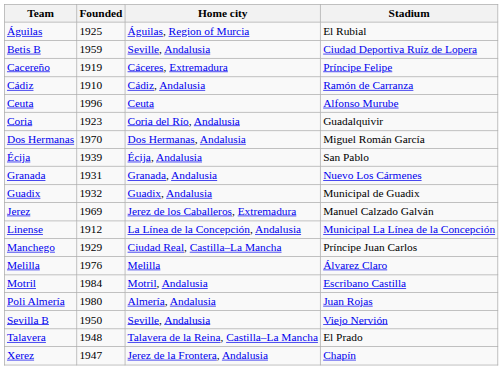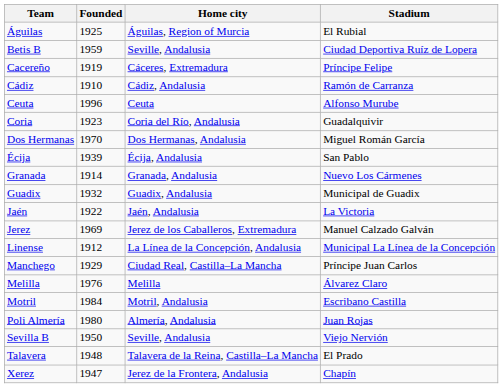 <table class="wikitable sortable">
 <tr>
 <th>Team</th>
 <th>Founded</th>
 <th>Home city</th>
 <th>Stadium</th>
 </tr>
 <tr>
 <td><a href='#'>Águilas</a></td>
 <td>1925</td>
 <td><a href='#'>Águilas</a>, <a href='#'>Region of Murcia</a></td>
 <td>El Rubial</td>
 </tr>
 <tr>
 <td><a href='#'>Betis B</a></td>
 <td>1959</td>
 <td><a href='#'>Seville</a>, <a href='#'>Andalusia</a></td>
 <td><a href='#'>Ciudad Deportiva Ruíz de Lopera</a></td>
 </tr>
 <tr>
 <td><a href='#'>Cacereño</a></td>
 <td>1919</td>
 <td><a href='#'>Cáceres</a>, <a href='#'>Extremadura</a></td>
 <td><a href='#'>Príncipe Felipe</a></td>
 </tr>
 <tr>
 <td><a href='#'>Cádiz</a></td>
 <td>1910</td>
 <td><a href='#'>Cádiz</a>, <a href='#'>Andalusia</a></td>
 <td><a href='#'>Ramón de Carranza</a></td>
 </tr>
 <tr>
 <td><a href='#'>Ceuta</a></td>
 <td>1996</td>
 <td><a href='#'>Ceuta</a></td>
 <td><a href='#'>Alfonso Murube</a></td>
 </tr>
 <tr>
 <td><a href='#'>Coria</a></td>
 <td>1923</td>
 <td><a href='#'>Coria del Río</a>, <a href='#'>Andalusia</a></td>
 <td>Guadalquivir</td>
 </tr>
 <tr>
 <td><a href='#'>Dos Hermanas</a></td>
 <td>1970</td>
 <td><a href='#'>Dos Hermanas</a>, <a href='#'>Andalusia</a></td>
 <td>Miguel Román García</td>
 </tr>
 <tr>
 <td><a href='#'>Écija</a></td>
 <td>1939</td>
 <td><a href='#'>Écija</a>, <a href='#'>Andalusia</a></td>
 <td>San Pablo</td>
 </tr>
 <tr>
 <td><a href='#'>Granada</a></td>
-<td>1931</td>
+<td>1914</td>
 <td><a href='#'>Granada</a>, <a href='#'>Andalusia</a></td>
 <td><a href='#'>Nuevo Los Cármenes</a></td>
 </tr>
 <tr>
 <td><a href='#'>Guadix</a></td>
 <td>1932</td>
 <td><a href='#'>Guadix</a>, <a href='#'>Andalusia</a></td>
 <td>Municipal de Guadix</td>
+</tr>
+<tr>
+<td><a href='#'>Jaén</a></td>
+<td>1922</td>
+<td><a href='#'>Jaén</a>, <a href='#'>Andalusia</a></td>
+<td><a href='#'>La Victoria</a></td>
 </tr>
 <tr>
 <td><a href='#'>Jerez</a></td>
 <td>1969</td>
 <td><a href='#'>Jerez de los Caballeros</a>, <a href='#'>Extremadura</a></td>
 <td>Manuel Calzado Galván</td>
 </tr>
 <tr>
 <td><a href='#'>Linense</a></td>
 <td>1912</td>
 <td><a href='#'>La Línea de la Concepción</a>, <a href='#'>Andalusia</a></td>
 <td><a href='#'>Municipal La Línea de la Concepción</a></td>
 </tr>
 <tr>
 <td><a href='#'>Manchego</a></td>
 <td>1929</td>
 <td><a href='#'>Ciudad Real</a>, <a href='#'>Castilla–La Mancha</a></td>
 <td>Príncipe Juan Carlos</td>
 </tr>
 <tr>
 <td><a href='#'>Melilla</a></td>
 <td>1976</td>
 <td><a href='#'>Melilla</a></td>
 <td><a href='#'>Álvarez Claro</a></td>
 </tr>
 <tr>
 <td><a href='#'>Motril</a></td>
 <td>1984</td>
 <td><a href='#'>Motril</a>, <a href='#'>Andalusia</a></td>
 <td><a href='#'>Escribano Castilla</a></td>
 </tr>
 <tr>
 <td><a href='#'>Poli Almería</a></td>
 <td>1980</td>
 <td><a href='#'>Almería</a>, <a href='#'>Andalusia</a></td>
 <td><a href='#'>Juan Rojas</a></td>
 </tr>
 <tr>
 <td><a href='#'>Sevilla B</a></td>
 <td>1950</td>
 <td><a href='#'>Seville</a>, <a href='#'>Andalusia</a></td>
 <td><a href='#'>Viejo Nervión</a></td>
 </tr>
 <tr>
 <td><a href='#'>Talavera</a></td>
 <td>1948</td>
 <td><a href='#'>Talavera de la Reina</a>, <a href='#'>Castilla–La Mancha</a></td>
 <td>El Prado</td>
 </tr>
 <tr>
 <td><a href='#'>Xerez</a></td>
 <td>1947</td>
 <td><a href='#'>Jerez de la Frontera</a>, <a href='#'>Andalusia</a></td>
 <td><a href='#'>Chapín</a></td>
 </tr>
 </table>
